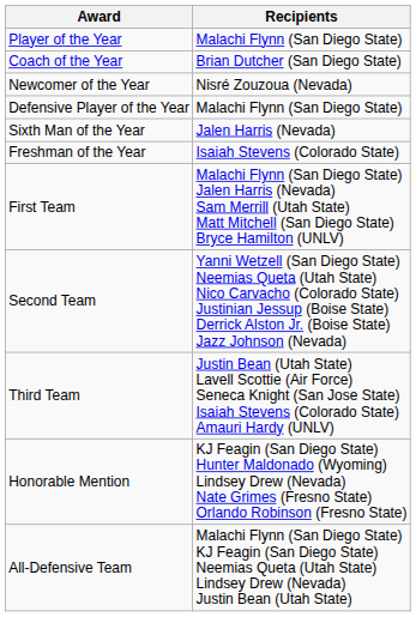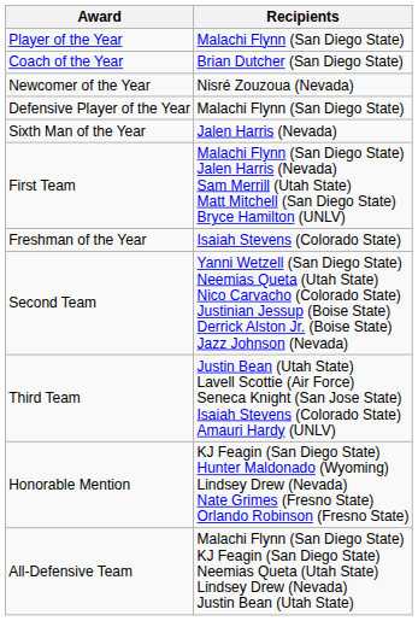 <table class="wikitable" style="white-space:nowrap; font-size:90%;">
 <tr>
 <th>Award</th>
 <th>Recipients</th>
 </tr>
 <tr>
 <td><a href='#'>Player of the Year</a></td>
 <td><a href='#'>Malachi Flynn</a> (San Diego State)</td>
 </tr>
 <tr>
 <td><a href='#'>Coach of the Year</a></td>
 <td><a href='#'>Brian Dutcher</a> (San Diego State)</td>
 </tr>
 <tr>
 <td>Newcomer of the Year</td>
 <td>Nisré Zouzoua (Nevada)</td>
 </tr>
 <tr>
 <td>Defensive Player of the Year</td>
 <td>Malachi Flynn (San Diego State)</td>
 </tr>
 <tr>
 <td>Sixth Man of the Year</td>
 <td><a href='#'>Jalen Harris</a> (Nevada)</td>
 </tr>
 <tr>
+<td>First Team</td>
+<td><a href='#'>Malachi Flynn</a> (San Diego State)<br> <a href='#'>Jalen Harris</a> (Nevada)<br> <a href='#'>Sam Merrill</a> (Utah State)<br> <a href='#'>Matt Mitchell</a> (San Diego State) <br><a href='#'>Bryce Hamilton</a> (UNLV)</td>
+</tr>
+<tr>
 <td>Freshman of the Year</td>
 <td><a href='#'>Isaiah Stevens</a> (Colorado State)</td>
-</tr>
-<tr>
-<td>First Team</td>
-<td><a href='#'>Malachi Flynn</a> (San Diego State)<br> <a href='#'>Jalen Harris</a> (Nevada)<br> <a href='#'>Sam Merrill</a> (Utah State)<br> <a href='#'>Matt Mitchell</a> (San Diego State) <br><a href='#'>Bryce Hamilton</a> (UNLV)</td>
 </tr>
 <tr>
 <td>Second Team</td>
 <td><a href='#'>Yanni Wetzell</a> (San Diego State)<br> <a href='#'>Neemias Queta</a> (Utah State)<br> <a href='#'>Nico Carvacho</a> (Colorado State)<br> <a href='#'>Justinian Jessup</a> (Boise State)<br> <a href='#'>Derrick Alston Jr.</a> (Boise State)<br><a href='#'>Jazz Johnson</a> (Nevada)</td>
 </tr>
 <tr>
 <td>Third Team</td>
 <td><a href='#'>Justin Bean</a> (Utah State)<br> Lavell Scottie (Air Force)<br> Seneca Knight (San Jose State)<br> <a href='#'>Isaiah Stevens</a> (Colorado State)<br> <a href='#'>Amauri Hardy</a> (UNLV)</td>
 </tr>
 <tr>
 <td>Honorable Mention</td>
 <td>KJ Feagin (San Diego State)<br> <a href='#'>Hunter Maldonado</a> (Wyoming)<br> Lindsey Drew (Nevada)<br> <a href='#'>Nate Grimes</a> (Fresno State)<br> <a href='#'>Orlando Robinson</a> (Fresno State)</td>
 </tr>
 <tr>
 <td>All-Defensive Team</td>
 <td>Malachi Flynn (San Diego State)<br> KJ Feagin (San Diego State)<br> Neemias Queta (Utah State)<br> Lindsey Drew (Nevada) <br>Justin Bean (Utah State)</td>
 </tr>
 </table>
